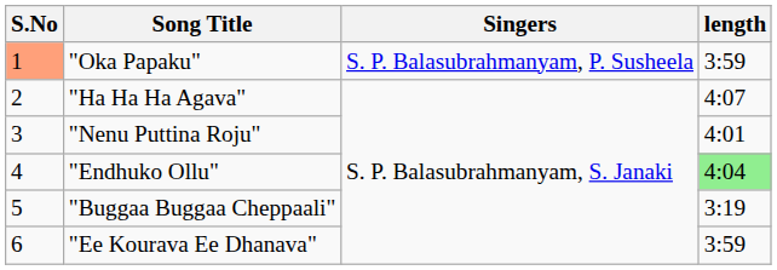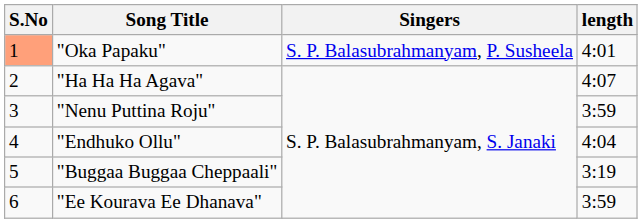 <table class="wikitable">
 <tr>
 <th>S.No</th>
 <th>Song Title</th>
 <th>Singers</th>
 <th>length</th>
 </tr>
 <tr>
 <td style="background: lightsalmon;">1</td>
 <td>"Oka Papaku"</td>
 <td><a href='#'>S. P. Balasubrahmanyam</a>, <a href='#'>P. Susheela</a></td>
-<td>3:59</td>
+<td>4:01</td>
 </tr>
 <tr>
 <td>2</td>
 <td>"Ha Ha Ha Agava"</td>
 <td rowspan = '5'>S. P. Balasubrahmanyam, <a href='#'>S. Janaki</a></td>
 <td>4:07</td>
 </tr>
 <tr>
 <td>3</td>
 <td>"Nenu Puttina Roju"</td>
-<td>4:01</td>
+<td>3:59</td>
 </tr>
 <tr>
 <td>4</td>
 <td>"Endhuko Ollu"</td>
-<td style="background: lightgreen;">4:04</td>
+<td>4:04</td>
 </tr>
 <tr>
 <td>5</td>
 <td>"Buggaa Buggaa Cheppaali"</td>
 <td>3:19</td>
 </tr>
 <tr>
 <td>6</td>
 <td>"Ee Kourava Ee Dhanava"</td>
 <td>3:59</td>
 </tr>
 </table>
